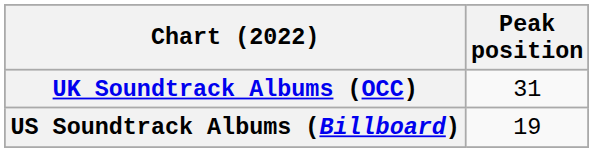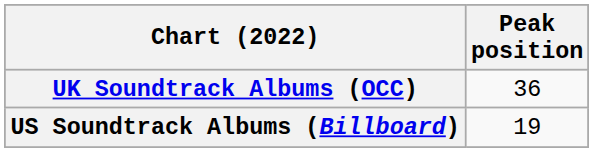 <table class="wikitable plainrowheaders" style="text-align:center">
 <tr>
 <th scope="col">Chart (2022)</th>
 <th scope="col">Peak<br>position</th>
 </tr>
 <tr>
 <th scope="row"><a href='#'>UK Soundtrack Albums</a> (<a href='#'>OCC</a>)</th>
-<td>31</td>
+<td>36</td>
 </tr>
 <tr>
 <th scope="row">US Soundtrack Albums (<a href='#'><em>Billboard</em></a>)</th>
 <td>19</td>
 </tr>
 </table>
